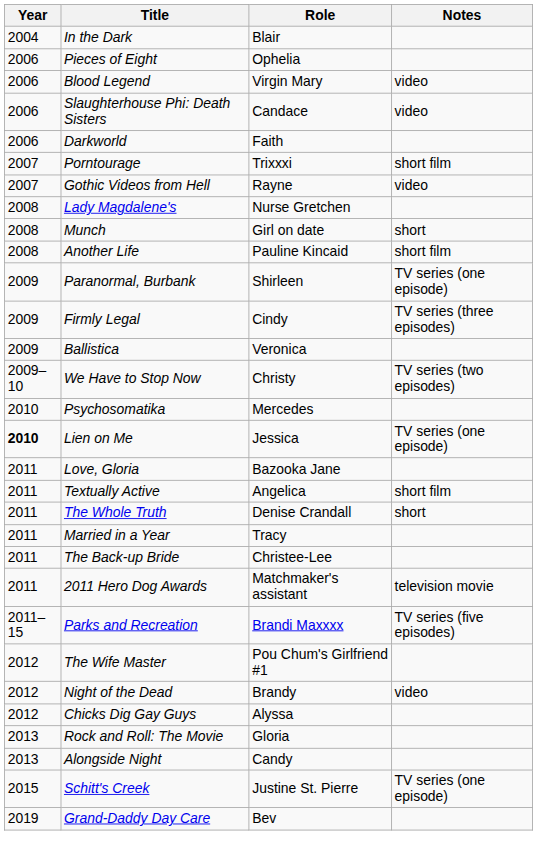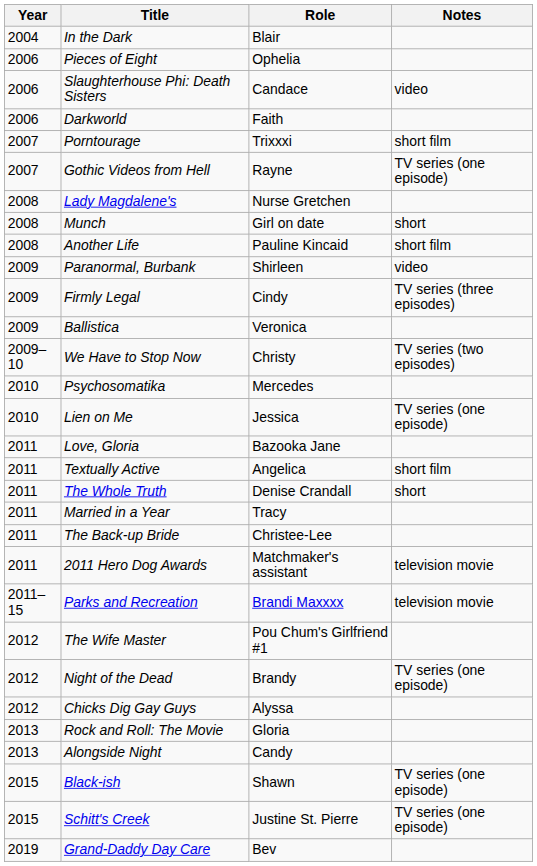 <table class="wikitable sortable">
 <tr>
 <th>Year</th>
 <th>Title</th>
 <th>Role</th>
 <th class="unsortable">Notes</th>
 </tr>
 <tr>
 <td>2004</td>
 <td><em>In the Dark</em></td>
 <td>Blair</td>
 <td></td>
 </tr>
 <tr>
 <td>2006</td>
 <td><em>Pieces of Eight</em></td>
 <td>Ophelia</td>
 <td></td>
-</tr>
-<tr>
-<td>2006</td>
-<td><em>Blood Legend</em></td>
-<td>Virgin Mary</td>
-<td>video</td>
 </tr>
 <tr>
 <td>2006</td>
 <td><em> Slaughterhouse Phi: Death Sisters</em></td>
 <td>Candace</td>
 <td>video</td>
 </tr>
 <tr>
 <td>2006</td>
 <td><em>Darkworld</em></td>
 <td>Faith</td>
 <td></td>
 </tr>
 <tr>
 <td>2007</td>
 <td><em>Porntourage</em></td>
 <td>Trixxxi</td>
 <td>short film</td>
 </tr>
 <tr>
 <td>2007</td>
 <td><em>Gothic Videos from Hell</em></td>
 <td>Rayne</td>
-<td>video</td>
+<td>TV series (one episode)</td>
 </tr>
 <tr>
 <td>2008</td>
 <td><em><a href='#'>Lady Magdalene's</a></em></td>
 <td>Nurse Gretchen</td>
 <td></td>
 </tr>
 <tr>
 <td>2008</td>
 <td><em>Munch</em></td>
 <td>Girl on date</td>
 <td>short</td>
 </tr>
 <tr>
 <td>2008</td>
 <td><em>Another Life</em></td>
 <td>Pauline Kincaid</td>
 <td>short film</td>
 </tr>
 <tr>
 <td>2009</td>
 <td><em>Paranormal, Burbank</em></td>
 <td>Shirleen</td>
-<td>TV series (one episode)</td>
+<td>video</td>
 </tr>
 <tr>
 <td>2009</td>
 <td><em>Firmly Legal</em></td>
 <td>Cindy</td>
 <td>TV series (three episodes)</td>
 </tr>
 <tr>
 <td>2009</td>
 <td><em>Ballistica</em></td>
 <td>Veronica</td>
 <td></td>
 </tr>
 <tr>
 <td>2009–10</td>
 <td><em>We Have to Stop Now</em></td>
 <td>Christy</td>
 <td>TV series (two episodes)</td>
 </tr>
 <tr>
 <td>2010</td>
 <td><em>Psychosomatika</em></td>
 <td>Mercedes</td>
 <td></td>
 </tr>
 <tr>
-<td><strong>2010</strong></td>
+<td>2010</td>
 <td><em>Lien on Me</em></td>
 <td>Jessica</td>
 <td>TV series (one episode)</td>
 </tr>
 <tr>
 <td>2011</td>
 <td><em>Love, Gloria</em></td>
 <td>Bazooka Jane</td>
 <td></td>
 </tr>
 <tr>
 <td>2011</td>
 <td><em>Textually Active</em></td>
 <td>Angelica</td>
 <td>short film</td>
 </tr>
 <tr>
 <td>2011</td>
 <td data-sort-value="Whole Truth, The"><em><a href='#'>The Whole Truth</a></em></td>
 <td>Denise Crandall</td>
 <td>short</td>
 </tr>
 <tr>
 <td>2011</td>
 <td><em>Married in a Year</em></td>
 <td>Tracy</td>
 <td></td>
 </tr>
 <tr>
 <td>2011</td>
 <td data-sort-value="Back-up Bride, The"><em>The Back-up Bride</em></td>
 <td>Christee-Lee</td>
 <td></td>
 </tr>
 <tr>
 <td>2011</td>
 <td><em>2011 Hero Dog Awards</em></td>
 <td>Matchmaker's assistant</td>
 <td>television movie</td>
 </tr>
 <tr>
 <td>2011–15</td>
 <td><em><a href='#'>Parks and Recreation</a></em></td>
 <td><a href='#'>Brandi Maxxxx</a></td>
-<td>TV series (five episodes)</td>
+<td>television movie</td>
 </tr>
 <tr>
 <td>2012</td>
 <td data-sort-value="Wife Master, The"><em>The Wife Master</em></td>
 <td>Pou Chum's Girlfriend #1</td>
 <td></td>
 </tr>
 <tr>
 <td>2012</td>
 <td><em>Night of the Dead</em></td>
 <td>Brandy</td>
-<td>video</td>
+<td>TV series (one episode)</td>
 </tr>
 <tr>
 <td>2012</td>
 <td><em>Chicks Dig Gay Guys</em></td>
 <td>Alyssa</td>
 <td></td>
 </tr>
 <tr>
 <td>2013</td>
 <td><em>Rock and Roll: The Movie</em></td>
 <td>Gloria</td>
 <td></td>
 </tr>
 <tr>
 <td>2013</td>
 <td><em>Alongside Night</em></td>
 <td>Candy</td>
 <td></td>
 </tr>
 <tr>
 <td>2015</td>
+<td><em><a href='#'>Black-ish</a></em></td>
+<td>Shawn</td>
+<td>TV series (one episode)</td>
+</tr>
+<tr>
+<td>2015</td>
 <td><em><a href='#'>Schitt's Creek</a></em></td>
 <td>Justine St. Pierre</td>
 <td>TV series (one episode)</td>
 </tr>
 <tr>
 <td>2019</td>
 <td><em><a href='#'>Grand-Daddy Day Care</a></em></td>
 <td>Bev</td>
 <td></td>
 </tr>
 </table>
